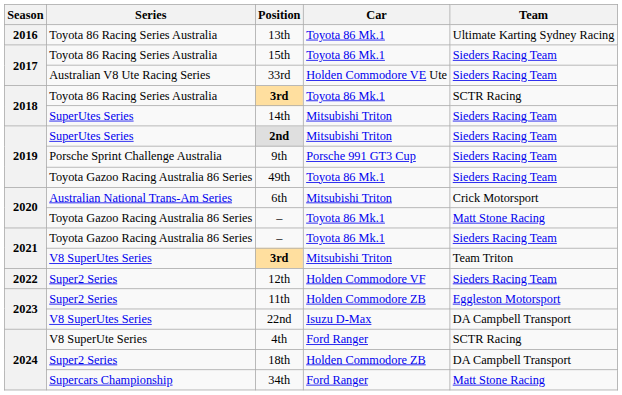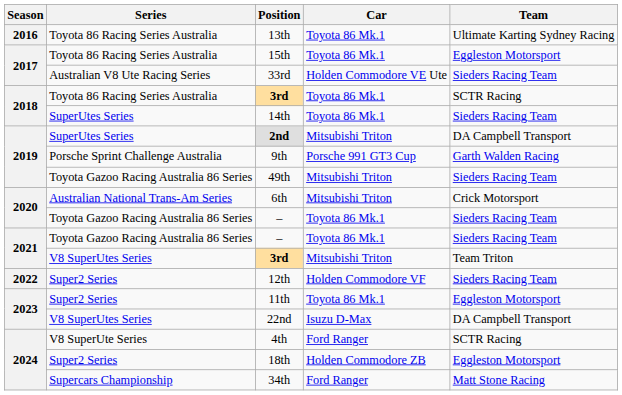 <table class="wikitable" style="font-size: 95%;">
 <tr>
 <th>Season</th>
 <th>Series</th>
 <th>Position</th>
 <th>Car</th>
 <th>Team</th>
 </tr>
 <tr>
 <th>2016</th>
 <td nowrap>Toyota 86 Racing Series Australia</td>
 <td align="center">13th</td>
 <td nowrap><a href='#'>Toyota 86 Mk.1</a></td>
 <td nowrap>Ultimate Karting Sydney Racing</td>
 </tr>
 <tr>
 <th rowspan=2>2017</th>
 <td nowrap>Toyota 86 Racing Series Australia</td>
 <td align="center">15th</td>
 <td nowrap><a href='#'>Toyota 86 Mk.1</a></td>
-<td nowrap><a href='#'>Sieders Racing Team</a></td>
+<td nowrap><a href='#'>Eggleston Motorsport</a></td>
 </tr>
 <tr>
 <td nowrap>Australian V8 Ute Racing Series</td>
 <td align="center">33rd</td>
 <td nowrap><a href='#'>Holden Commodore VE</a> Ute</td>
 <td nowrap><a href='#'>Sieders Racing Team</a></td>
 </tr>
 <tr>
 <th rowspan=2>2018</th>
 <td nowrap>Toyota 86 Racing Series Australia</td>
 <td style="background: #ffdf9f" align="center"><strong>3rd</strong></td>
 <td nowrap><a href='#'>Toyota 86 Mk.1</a></td>
 <td nowrap>SCTR Racing</td>
 </tr>
 <tr>
 <td nowrap><a href='#'>SuperUtes Series</a></td>
 <td align="center">14th</td>
-<td nowrap><a href='#'>Mitsubishi Triton</a></td>
+<td nowrap><a href='#'>Toyota 86 Mk.1</a></td>
 <td nowrap><a href='#'>Sieders Racing Team</a></td>
 </tr>
 <tr>
 <th rowspan=3>2019</th>
 <td nowrap><a href='#'>SuperUtes Series</a></td>
 <td style="background: #dfdfdf" align="center"><strong>2nd</strong></td>
 <td nowrap><a href='#'>Mitsubishi Triton</a></td>
-<td nowrap><a href='#'>Sieders Racing Team</a></td>
+<td nowrap>DA Campbell Transport</td>
 </tr>
 <tr>
 <td nowrap>Porsche Sprint Challenge Australia</td>
 <td align="center">9th</td>
 <td nowrap><a href='#'>Porsche 991 GT3 Cup</a></td>
-<td nowrap><a href='#'>Sieders Racing Team</a></td>
+<td nowrap><a href='#'>Garth Walden Racing</a></td>
 </tr>
 <tr>
 <td nowrap>Toyota Gazoo Racing Australia 86 Series</td>
 <td align="center">49th</td>
-<td nowrap><a href='#'>Toyota 86 Mk.1</a></td>
+<td nowrap><a href='#'>Mitsubishi Triton</a></td>
 <td nowrap><a href='#'>Sieders Racing Team</a></td>
 </tr>
 <tr>
 <th rowspan=2>2020</th>
 <td nowrap><a href='#'>Australian National Trans-Am Series</a></td>
 <td align="center">6th</td>
 <td nowrap><a href='#'>Mitsubishi Triton</a></td>
 <td nowrap>Crick Motorsport</td>
 </tr>
 <tr>
 <td nowrap>Toyota Gazoo Racing Australia 86 Series</td>
 <td align="center">–</td>
 <td nowrap><a href='#'>Toyota 86 Mk.1</a></td>
-<td nowrap><a href='#'>Matt Stone Racing</a></td>
+<td nowrap><a href='#'>Sieders Racing Team</a></td>
 </tr>
 <tr>
 <th rowspan=2>2021</th>
 <td nowrap>Toyota Gazoo Racing Australia 86 Series</td>
 <td align="center">–</td>
 <td nowrap><a href='#'>Toyota 86 Mk.1</a></td>
 <td nowrap><a href='#'>Sieders Racing Team</a></td>
 </tr>
 <tr>
 <td nowrap><a href='#'>V8 SuperUtes Series</a></td>
 <td style="background: #ffdf9f" align="center"><strong>3rd</strong></td>
 <td nowrap><a href='#'>Mitsubishi Triton</a></td>
 <td nowrap>Team Triton</td>
 </tr>
 <tr>
 <th>2022</th>
 <td nowrap><a href='#'>Super2 Series</a></td>
 <td align="center">12th</td>
 <td nowrap><a href='#'>Holden Commodore VF</a></td>
 <td nowrap><a href='#'>Sieders Racing Team</a></td>
 </tr>
 <tr>
 <th rowspan=2>2023</th>
 <td nowrap><a href='#'>Super2 Series</a></td>
 <td align="center">11th</td>
-<td nowrap><a href='#'>Holden Commodore ZB</a></td>
+<td nowrap><a href='#'>Toyota 86 Mk.1</a></td>
 <td nowrap><a href='#'>Eggleston Motorsport</a></td>
 </tr>
 <tr>
 <td nowrap><a href='#'>V8 SuperUtes Series</a></td>
 <td align="center">22nd</td>
 <td nowrap><a href='#'>Isuzu D-Max</a></td>
 <td nowrap>DA Campbell Transport</td>
 </tr>
 <tr>
 <th rowspan=3>2024</th>
 <td nowrap>V8 SuperUte Series</td>
 <td align="center">4th</td>
 <td nowrap><a href='#'>Ford Ranger</a></td>
 <td nowrap>SCTR Racing</td>
 </tr>
 <tr>
 <td nowrap><a href='#'>Super2 Series</a></td>
 <td align="center">18th</td>
 <td nowrap><a href='#'>Holden Commodore ZB</a></td>
-<td nowrap>DA Campbell Transport</td>
+<td nowrap><a href='#'>Eggleston Motorsport</a></td>
 </tr>
 <tr>
 <td nowrap><a href='#'>Supercars Championship</a></td>
 <td align="center">34th</td>
 <td nowrap><a href='#'>Ford Ranger</a></td>
 <td nowrap><a href='#'>Matt Stone Racing</a></td>
 </tr>
 </table>
